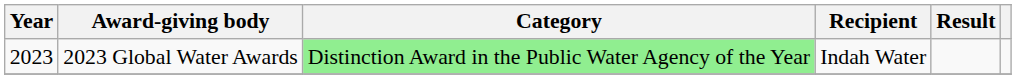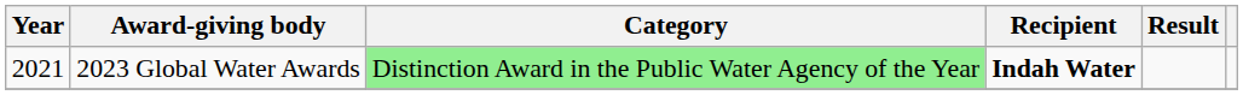 <table class="wikitable" style="text-align:center">
 <tr>
 <th>Year</th>
 <th>Award-giving body</th>
 <th>Category</th>
 <th>Recipient</th>
 <th>Result</th>
 <th></th>
 </tr>
 <tr>
-<td>2023</td>
+<td>2021</td>
 <td>2023 Global Water Awards</td>
 <td style="background: lightgreen;">Distinction Award in the Public Water Agency of the Year</td>
-<td>Indah Water</td>
+<td><strong>Indah Water</strong></td>
 <td></td>
 <td></td>
 </tr>
 <tr>
 </tr>
 </table>
